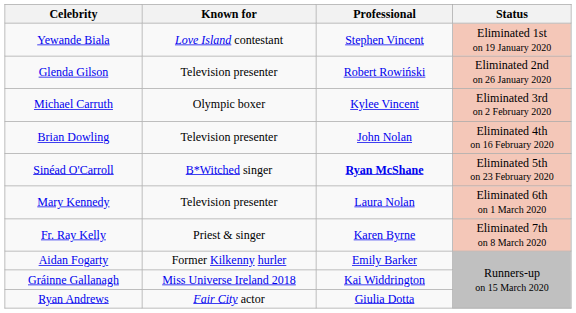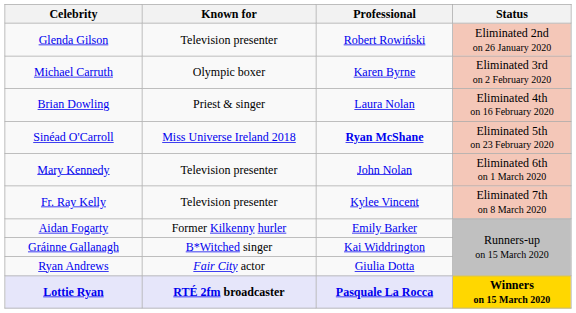 <table class="wikitable" style="margin: auto; text-align: center;">
 <tr>
 <th style="width:175px;">Celebrity</th>
 <th style="width:225px;">Known for</th>
 <th style="width:175px;">Professional</th>
 <th style="width:150px;">Status</th>
-</tr>
-<tr>
-<td><a href='#'>Yewande Biala</a></td>
-<td><a href='#'><em>Love Island</em></a> contestant</td>
-<td><a href='#'>Stephen Vincent</a></td>
-<td style="background:#f4c7b8;">Eliminated 1st <br> <small> on 19 January 2020</small></td>
 </tr>
 <tr>
 <td><a href='#'>Glenda Gilson</a></td>
 <td>Television presenter</td>
 <td><a href='#'>Robert Rowiński</a></td>
 <td style="background:#f4c7b8;">Eliminated 2nd <br> <small> on 26 January 2020</small></td>
 </tr>
 <tr>
 <td><a href='#'>Michael Carruth</a></td>
 <td>Olympic boxer</td>
-<td><a href='#'>Kylee Vincent</a><br></td>
+<td><a href='#'>Karen Byrne</a></td>
 <td style="background:#f4c7b8;">Eliminated 3rd <br> <small> on 2 February 2020</small></td>
 </tr>
 <tr>
 <td><a href='#'>Brian Dowling</a></td>
-<td>Television presenter</td>
-<td><a href='#'>John Nolan</a><br></td>
+<td>Priest & singer</td>
+<td><a href='#'>Laura Nolan</a><br></td>
 <td style="background:#f4c7b8;">Eliminated 4th <br> <small> on 16 February 2020</small></td>
 </tr>
 <tr>
 <td><a href='#'>Sinéad O'Carroll</a></td>
-<td><a href='#'>B*Witched</a> singer</td>
+<td><a href='#'>Miss Universe Ireland 2018</a></td>
 <td><strong><a href='#'>Ryan McShane</a><br></strong></td>
 <td style="background:#f4c7b8;">Eliminated 5th <br> <small> on 23 February 2020</small></td>
 </tr>
 <tr>
 <td><a href='#'>Mary Kennedy</a></td>
 <td>Television presenter</td>
-<td><a href='#'>Laura Nolan</a><br></td>
+<td><a href='#'>John Nolan</a><br></td>
 <td style="background:#f4c7b8;">Eliminated 6th <br> <small> on 1 March 2020</small></td>
 </tr>
 <tr>
 <td><a href='#'>Fr. Ray Kelly</a></td>
-<td>Priest & singer</td>
-<td><a href='#'>Karen Byrne</a></td>
+<td>Television presenter</td>
+<td><a href='#'>Kylee Vincent</a><br></td>
 <td style="background:#f4c7b8;">Eliminated 7th <br> <small> on 8 March 2020</small></td>
 </tr>
 <tr>
 <td><a href='#'>Aidan Fogarty</a></td>
 <td>Former <a href='#'>Kilkenny</a> <a href='#'>hurler</a></td>
 <td><a href='#'>Emily Barker</a><br></td>
 <td rowspan="3" style="background:silver;">Runners-up <br> <small> on 15 March 2020</small></td>
 </tr>
 <tr>
 <td><a href='#'>Gráinne Gallanagh</a></td>
-<td><a href='#'>Miss Universe Ireland 2018</a></td>
+<td><a href='#'>B*Witched</a> singer</td>
 <td><a href='#'>Kai Widdrington</a><br></td>
 </tr>
 <tr>
 <td><a href='#'>Ryan Andrews</a></td>
 <td><em><a href='#'>Fair City</a></em> actor</td>
 <td><a href='#'>Giulia Dotta</a><br></td>
 </tr>
+<tr>
+<td style="background:lavender;"><strong><a href='#'>Lottie Ryan</a></strong></td>
+<td style="background:lavender;"><strong><a href='#'>RTÉ 2fm</a> broadcaster</strong></td>
+<td style="background:lavender;"><strong><a href='#'>Pasquale La Rocca</a><br></strong></td>
+<td style="background:gold;"><strong>Winners</strong> <br> <small> <strong>on 15 March 2020</strong></small></td>
+</tr>
 </table>
